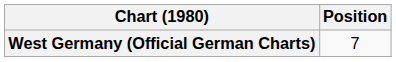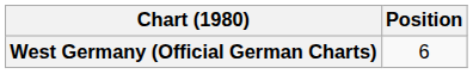 <table class="wikitable plainrowheaders" style="text-align:center;">
 <tr>
 <th scope="col">Chart (1980)</th>
 <th scope="col">Position</th>
 </tr>
 <tr>
 <th scope="row">West Germany (Official German Charts)</th>
-<td>7</td>
+<td>6</td>
 </tr>
 </table>
